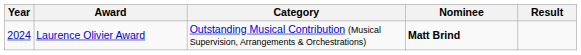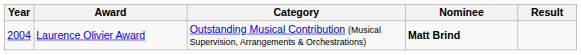 <table class="wikitable">
 <tr>
 <th width="5%">Year</th>
 <th width="26%">Award</th>
 <th width="37%">Category</th>
 <th width="19%">Nominee</th>
 <th width="10%">Result</th>
 </tr>
 <tr>
-<td align="center"><a href='#'>2024</a></td>
+<td align="center"><a href='#'>2004</a></td>
 <td><a href='#'>Laurence Olivier Award</a></td>
 <td><a href='#'>Outstanding Musical Contribution</a> <small>(Musical Supervision, Arrangements & Orchestrations)</small></td>
 <td><strong>Matt Brind</strong></td>
 <td></td>
 </tr>
 </table>
